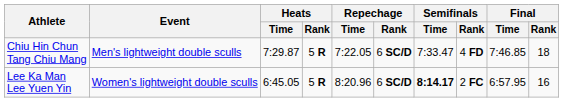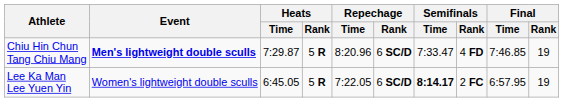 <table class="wikitable" style="font-size:90%">
 <tr>
 <th rowspan="2">Athlete</th>
 <th rowspan="2">Event</th>
 <th colspan="2">Heats</th>
 <th colspan="2">Repechage</th>
 <th colspan="2">Semifinals</th>
 <th colspan="2">Final</th>
 </tr>
 <tr style="font-size:95%">
 <th>Time</th>
 <th>Rank</th>
 <th>Time</th>
 <th>Rank</th>
 <th>Time</th>
 <th>Rank</th>
 <th>Time</th>
 <th>Rank</th>
 </tr>
 <tr align=center>
 <td align=left><a href='#'>Chiu Hin Chun</a><br><a href='#'>Tang Chiu Mang</a></td>
-<td align=left><a href='#'>Men's lightweight double sculls</a></td>
+<td align=left><strong><a href='#'>Men's lightweight double sculls</a></strong></td>
 <td>7:29.87</td>
 <td>5 <strong>R</strong></td>
-<td>7:22.05</td>
+<td>8:20.96</td>
 <td>6 <strong>SC/D</strong></td>
 <td>7:33.47</td>
 <td>4 <strong>FD</strong></td>
 <td>7:46.85</td>
-<td>18</td>
+<td>19</td>
 </tr>
 <tr align=center>
 <td align=left><a href='#'>Lee Ka Man</a><br><a href='#'>Lee Yuen Yin</a></td>
 <td align=left><a href='#'>Women's lightweight double sculls</a></td>
 <td>6:45.05</td>
 <td>5 <strong>R</strong></td>
-<td>8:20.96</td>
+<td>7:22.05</td>
 <td>6 <strong>SC/D</strong></td>
 <td><strong>8:14.17</strong></td>
 <td>2 <strong>FC</strong></td>
 <td>6:57.95</td>
-<td>16</td>
+<td>19</td>
 </tr>
 </table>
